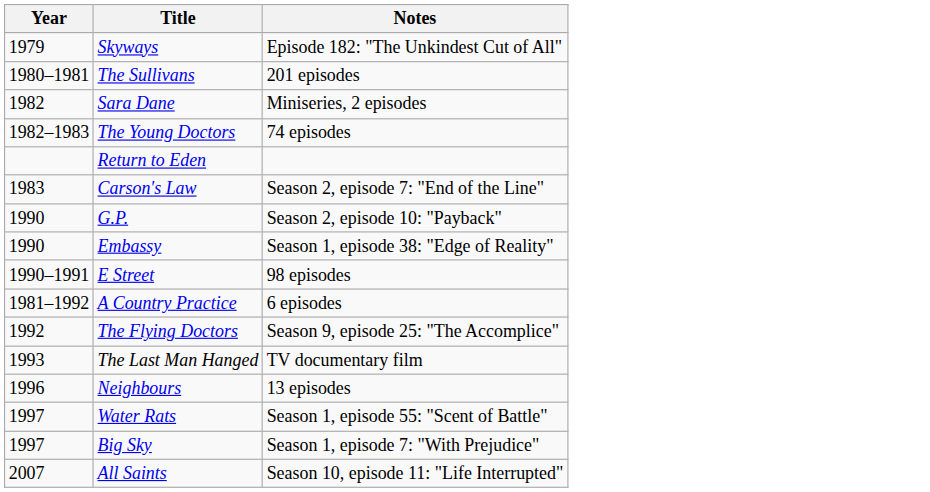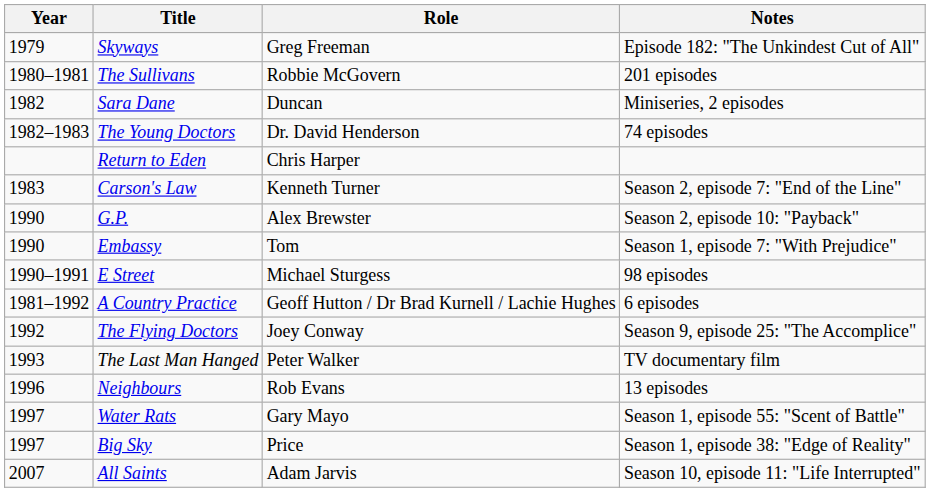 <table class=wikitable>
 <tr>
 <th>Year</th>
 <th>Title</th>
+<th>Role</th>
 <th>Notes</th>
 </tr>
 <tr>
 <td>1979</td>
 <td><em><a href='#'>Skyways</a></em></td>
+<td>Greg Freeman</td>
 <td>Episode 182: "The Unkindest Cut of All"</td>
 </tr>
 <tr>
 <td>1980–1981</td>
 <td><em><a href='#'>The Sullivans</a></em></td>
+<td>Robbie McGovern</td>
 <td>201 episodes</td>
 </tr>
 <tr>
 <td>1982</td>
 <td><em><a href='#'>Sara Dane</a></em></td>
+<td>Duncan</td>
 <td>Miniseries, 2 episodes</td>
 </tr>
 <tr>
 <td>1982–1983</td>
 <td><em><a href='#'>The Young Doctors</a></em></td>
+<td>Dr. David Henderson</td>
 <td>74 episodes</td>
 </tr>
 <tr>
 <td></td>
 <td><em><a href='#'>Return to Eden</a></em></td>
+<td>Chris Harper</td>
 <td></td>
 </tr>
 <tr>
 <td>1983</td>
 <td><em><a href='#'>Carson's Law</a></em></td>
+<td>Kenneth Turner</td>
 <td>Season 2, episode 7: "End of the Line"</td>
 </tr>
 <tr>
 <td>1990</td>
 <td><em><a href='#'>G.P.</a></em></td>
+<td>Alex Brewster</td>
 <td>Season 2, episode 10: "Payback"</td>
 </tr>
 <tr>
 <td>1990</td>
 <td><em><a href='#'>Embassy</a></em></td>
-<td>Season 1, episode 38: "Edge of Reality"</td>
+<td>Tom</td>
+<td>Season 1, episode 7: "With Prejudice"</td>
 </tr>
 <tr>
 <td>1990–1991</td>
 <td><em><a href='#'>E Street</a></em></td>
+<td>Michael Sturgess</td>
 <td>98 episodes</td>
 </tr>
 <tr>
 <td>1981–1992</td>
 <td><em><a href='#'>A Country Practice</a></em></td>
+<td>Geoff Hutton / Dr Brad Kurnell / Lachie Hughes</td>
 <td>6 episodes</td>
 </tr>
 <tr>
 <td>1992</td>
 <td><em><a href='#'>The Flying Doctors</a></em></td>
+<td>Joey Conway</td>
 <td>Season 9, episode 25: "The Accomplice"</td>
 </tr>
 <tr>
 <td>1993</td>
 <td><em>The Last Man Hanged</em></td>
+<td>Peter Walker</td>
 <td>TV documentary film</td>
 </tr>
 <tr>
 <td>1996</td>
 <td><em><a href='#'>Neighbours</a></em></td>
+<td>Rob Evans</td>
 <td>13 episodes</td>
 </tr>
 <tr>
 <td>1997</td>
 <td><em><a href='#'>Water Rats</a></em></td>
+<td>Gary Mayo</td>
 <td>Season 1, episode 55: "Scent of Battle"</td>
 </tr>
 <tr>
 <td>1997</td>
 <td><em><a href='#'>Big Sky</a></em></td>
-<td>Season 1, episode 7: "With Prejudice"</td>
+<td>Price</td>
+<td>Season 1, episode 38: "Edge of Reality"</td>
 </tr>
 <tr>
 <td>2007</td>
 <td><em><a href='#'>All Saints</a></em></td>
+<td>Adam Jarvis</td>
 <td>Season 10, episode 11: "Life Interrupted"</td>
 </tr>
 </table>
